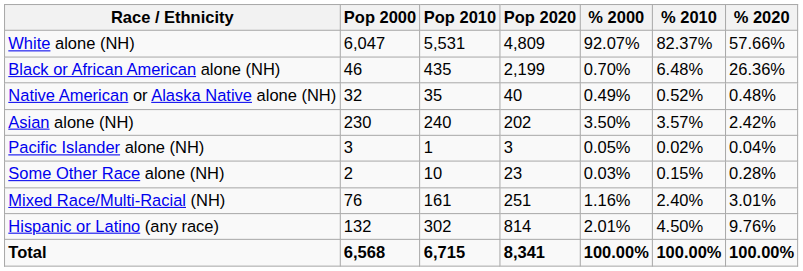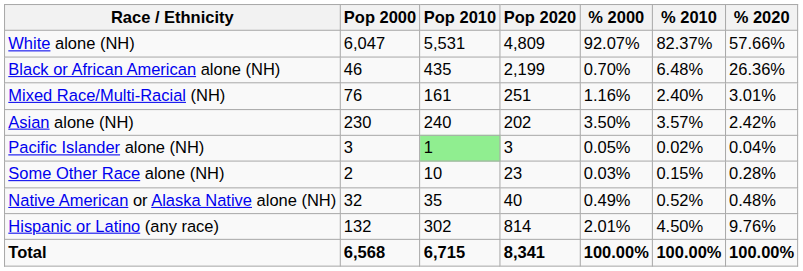 <table class="wikitable">
 <tr>
 <th>Race / Ethnicity</th>
 <th>Pop 2000</th>
 <th>Pop 2010</th>
 <th>Pop 2020</th>
 <th>% 2000</th>
 <th>% 2010</th>
 <th>% 2020</th>
 </tr>
 <tr>
 <td><a href='#'>White</a> alone (NH)</td>
 <td>6,047</td>
 <td>5,531</td>
 <td>4,809</td>
 <td>92.07%</td>
 <td>82.37%</td>
 <td>57.66%</td>
 </tr>
 <tr>
 <td><a href='#'>Black or African American</a> alone (NH)</td>
 <td>46</td>
 <td>435</td>
 <td>2,199</td>
 <td>0.70%</td>
 <td>6.48%</td>
 <td>26.36%</td>
 </tr>
 <tr>
-<td><a href='#'>Native American</a> or <a href='#'>Alaska Native</a> alone (NH)</td>
-<td>32</td>
-<td>35</td>
-<td>40</td>
-<td>0.49%</td>
-<td>0.52%</td>
-<td>0.48%</td>
+<td><a href='#'>Mixed Race/Multi-Racial</a> (NH)</td>
+<td>76</td>
+<td>161</td>
+<td>251</td>
+<td>1.16%</td>
+<td>2.40%</td>
+<td>3.01%</td>
 </tr>
 <tr>
 <td><a href='#'>Asian</a> alone (NH)</td>
 <td>230</td>
 <td>240</td>
 <td>202</td>
 <td>3.50%</td>
 <td>3.57%</td>
 <td>2.42%</td>
 </tr>
 <tr>
 <td><a href='#'>Pacific Islander</a> alone (NH)</td>
 <td>3</td>
-<td>1</td>
+<td style="background: lightgreen;">1</td>
 <td>3</td>
 <td>0.05%</td>
 <td>0.02%</td>
 <td>0.04%</td>
 </tr>
 <tr>
 <td><a href='#'>Some Other Race</a> alone (NH)</td>
 <td>2</td>
 <td>10</td>
 <td>23</td>
 <td>0.03%</td>
 <td>0.15%</td>
 <td>0.28%</td>
 </tr>
 <tr>
-<td><a href='#'>Mixed Race/Multi-Racial</a> (NH)</td>
-<td>76</td>
-<td>161</td>
-<td>251</td>
-<td>1.16%</td>
-<td>2.40%</td>
-<td>3.01%</td>
+<td><a href='#'>Native American</a> or <a href='#'>Alaska Native</a> alone (NH)</td>
+<td>32</td>
+<td>35</td>
+<td>40</td>
+<td>0.49%</td>
+<td>0.52%</td>
+<td>0.48%</td>
 </tr>
 <tr>
 <td><a href='#'>Hispanic or Latino</a> (any race)</td>
 <td>132</td>
 <td>302</td>
 <td>814</td>
 <td>2.01%</td>
 <td>4.50%</td>
 <td>9.76%</td>
 </tr>
 <tr>
 <td><strong>Total</strong></td>
 <td><strong>6,568</strong></td>
 <td><strong>6,715</strong></td>
 <td><strong>8,341</strong></td>
 <td><strong>100.00%</strong></td>
 <td><strong>100.00%</strong></td>
 <td><strong>100.00%</strong></td>
 </tr>
 </table>
